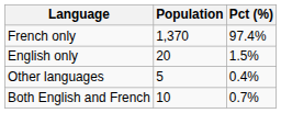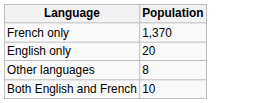 <table class="wikitable">
 <tr>
 <th>Language</th>
 <th>Population</th>
-<th>Pct (%)</th>
 </tr>
 <tr>
 <td>French only</td>
 <td>1,370</td>
-<td>97.4%</td>
 </tr>
 <tr>
 <td>English only</td>
 <td>20</td>
-<td>1.5%</td>
 </tr>
 <tr>
 <td>Other languages</td>
-<td>5</td>
-<td>0.4%</td>
+<td>8</td>
 </tr>
 <tr>
 <td>Both English and French</td>
 <td>10</td>
-<td>0.7%</td>
 </tr>
 </table>
